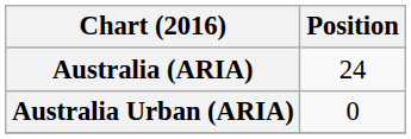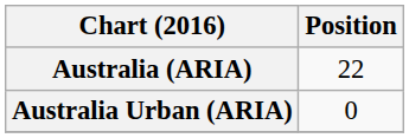 <table class="wikitable plainrowheaders" style="text-align:center;">
 <tr>
 <th scope="col">Chart (2016)</th>
 <th scope="col">Position</th>
 </tr>
 <tr>
 <th scope="row">Australia (ARIA)</th>
-<td>24</td>
+<td>22</td>
 </tr>
 <tr>
 <th scope="row">Australia Urban (ARIA)</th>
 <td>0</td>
 </tr>
 <tr>
 </tr>
 </table>
